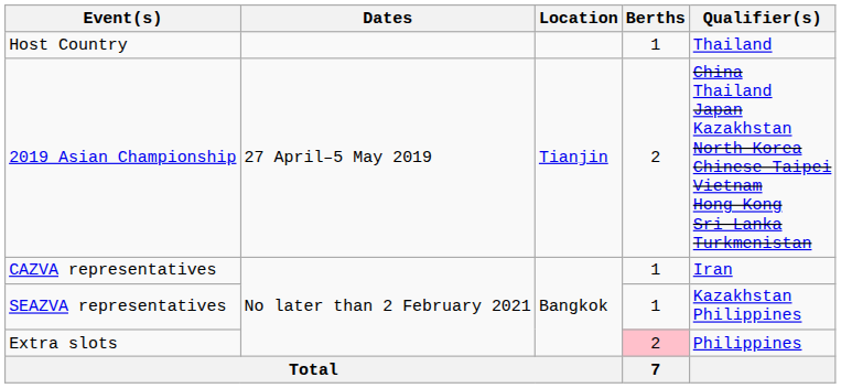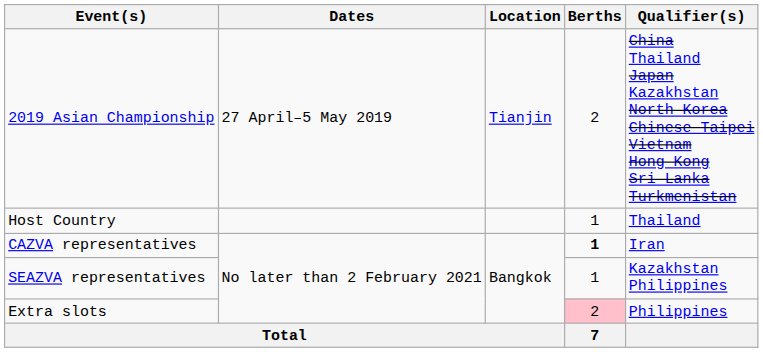 <table class="wikitable">
 <tr>
 <th>Event(s)</th>
 <th>Dates</th>
 <th>Location</th>
 <th>Berths</th>
 <th>Qualifier(s)</th>
 </tr>
 <tr>
+<td><a href='#'>2019 Asian Championship</a></td>
+<td>27 April–5 May 2019</td>
+<td> <a href='#'>Tianjin</a></td>
+<td style="text-align:center;">2</td>
+<td><s> <a href='#'>China</a></s><br> <a href='#'>Thailand</a><br><s> <a href='#'>Japan</a></s><br> <a href='#'>Kazakhstan</a><br><s> <a href='#'>North Korea</a></s><br><s> <a href='#'>Chinese Taipei</a></s><br><s> <a href='#'>Vietnam</a></s><br><s> <a href='#'>Hong Kong</a></s><br><s> <a href='#'>Sri Lanka</a></s><br><s> <a href='#'>Turkmenistan</a></s></td>
+</tr>
+<tr>
 <td>Host Country</td>
 <td></td>
 <td></td>
 <td style="text-align:center;">1</td>
 <td> <a href='#'>Thailand</a></td>
 </tr>
 <tr>
-<td><a href='#'>2019 Asian Championship</a></td>
-<td>27 April–5 May 2019</td>
-<td> <a href='#'>Tianjin</a></td>
-<td style="text-align:center;">2</td>
-<td><s> <a href='#'>China</a></s><br> <a href='#'>Thailand</a><br><s> <a href='#'>Japan</a></s><br> <a href='#'>Kazakhstan</a><br><s> <a href='#'>North Korea</a></s><br><s> <a href='#'>Chinese Taipei</a></s><br><s> <a href='#'>Vietnam</a></s><br><s> <a href='#'>Hong Kong</a></s><br><s> <a href='#'>Sri Lanka</a></s><br><s> <a href='#'>Turkmenistan</a></s></td>
-</tr>
-<tr>
 <td><a href='#'>CAZVA</a> representatives</td>
 <td rowspan=3>No later than 2 February 2021</td>
 <td rowspan=3> Bangkok</td>
-<td style="text-align:center;">1</td>
+<td style="text-align:center;"><strong>1</strong></td>
 <td> <a href='#'>Iran</a></td>
 </tr>
 <tr>
 <td><a href='#'>SEAZVA</a> representatives</td>
 <td style="text-align:center;">1</td>
 <td> <a href='#'>Kazakhstan</a><br> <a href='#'>Philippines</a></td>
 </tr>
 <tr>
 <td>Extra slots</td>
 <td style="background: pink; text-align:center;">2</td>
 <td> <a href='#'>Philippines</a></td>
 </tr>
 <tr>
 <th colspan="3">Total</th>
 <th>7</th>
 <th></th>
 </tr>
 </table>
